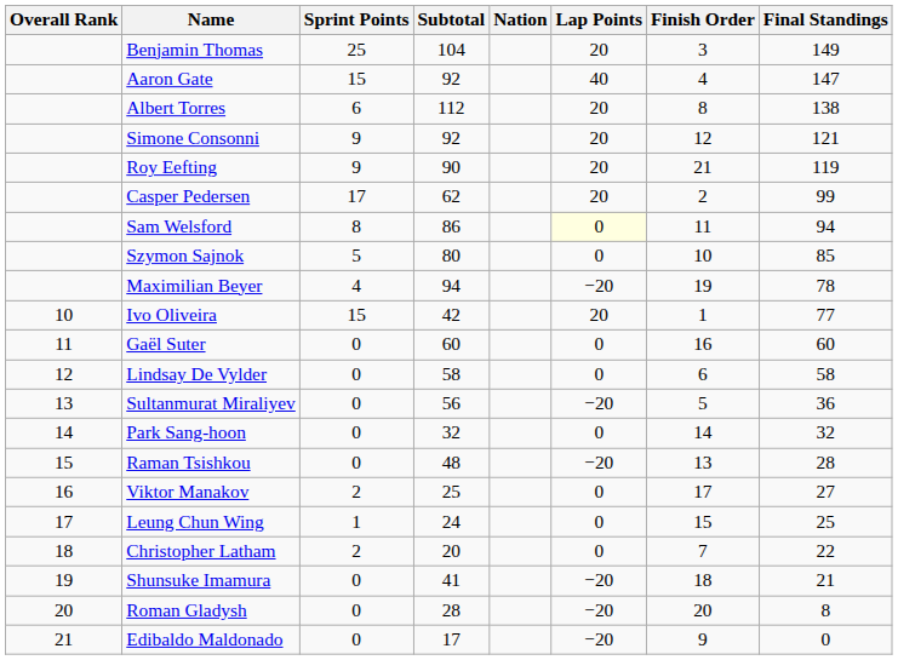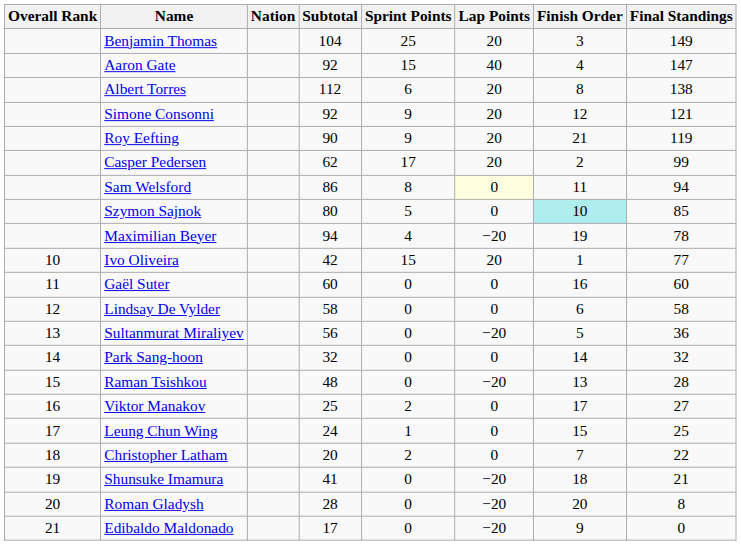 <table class="wikitable sortable" style="text-align:center">
 <tr>
 <th>Overall Rank</th>
 <th>Name</th>
+<th>Nation</th>
+<th>Subtotal</th>
 <th>Sprint Points</th>
-<th>Subtotal</th>
-<th>Nation</th>
 <th>Lap Points</th>
 <th>Finish Order</th>
 <th>Final Standings</th>
 </tr>
 <tr>
 <td></td>
 <td align=left><a href='#'>Benjamin Thomas</a></td>
+<td align=left></td>
+<td>104</td>
 <td>25</td>
-<td>104</td>
-<td align=left></td>
 <td>20</td>
 <td>3</td>
 <td>149</td>
 </tr>
 <tr>
 <td></td>
 <td align=left><a href='#'>Aaron Gate</a></td>
+<td align=left></td>
+<td>92</td>
 <td>15</td>
-<td>92</td>
-<td align=left></td>
 <td>40</td>
 <td>4</td>
 <td>147</td>
 </tr>
 <tr>
 <td></td>
 <td align=left><a href='#'>Albert Torres</a></td>
+<td align=left></td>
+<td>112</td>
 <td>6</td>
-<td>112</td>
-<td align=left></td>
 <td>20</td>
 <td>8</td>
 <td>138</td>
 </tr>
 <tr>
 <td></td>
 <td align=left><a href='#'>Simone Consonni</a></td>
+<td align=left></td>
+<td>92</td>
 <td>9</td>
-<td>92</td>
-<td align=left></td>
 <td>20</td>
 <td>12</td>
 <td>121</td>
 </tr>
 <tr>
 <td></td>
 <td align=left><a href='#'>Roy Eefting</a></td>
+<td align=left></td>
+<td>90</td>
 <td>9</td>
-<td>90</td>
-<td align=left></td>
 <td>20</td>
 <td>21</td>
 <td>119</td>
 </tr>
 <tr>
 <td></td>
 <td align=left><a href='#'>Casper Pedersen</a></td>
+<td align=left></td>
+<td>62</td>
 <td>17</td>
-<td>62</td>
-<td align=left></td>
 <td>20</td>
 <td>2</td>
 <td>99</td>
 </tr>
 <tr>
 <td></td>
 <td align=left><a href='#'>Sam Welsford</a></td>
+<td align=left></td>
+<td>86</td>
 <td>8</td>
-<td>86</td>
-<td align=left></td>
 <td style="background: lightyellow;">0</td>
 <td>11</td>
 <td>94</td>
 </tr>
 <tr>
 <td></td>
 <td align=left><a href='#'>Szymon Sajnok</a></td>
+<td align=left></td>
+<td>80</td>
 <td>5</td>
-<td>80</td>
-<td align=left></td>
 <td>0</td>
-<td>10</td>
+<td style="background: paleturquoise;">10</td>
 <td>85</td>
 </tr>
 <tr>
 <td></td>
 <td align=left><a href='#'>Maximilian Beyer</a></td>
+<td align=left></td>
+<td>94</td>
 <td>4</td>
-<td>94</td>
-<td align=left></td>
 <td>−20</td>
 <td>19</td>
 <td>78</td>
 </tr>
 <tr>
 <td>10</td>
 <td align=left><a href='#'>Ivo Oliveira</a></td>
+<td align=left></td>
+<td>42</td>
 <td>15</td>
-<td>42</td>
-<td align=left></td>
 <td>20</td>
 <td>1</td>
 <td>77</td>
 </tr>
 <tr>
 <td>11</td>
 <td align=left><a href='#'>Gaël Suter</a></td>
+<td align=left></td>
+<td>60</td>
 <td>0</td>
-<td>60</td>
-<td align=left></td>
 <td>0</td>
 <td>16</td>
 <td>60</td>
 </tr>
 <tr>
 <td>12</td>
 <td align=left><a href='#'>Lindsay De Vylder</a></td>
+<td align=left></td>
+<td>58</td>
 <td>0</td>
-<td>58</td>
-<td align=left></td>
 <td>0</td>
 <td>6</td>
 <td>58</td>
 </tr>
 <tr>
 <td>13</td>
 <td align=left><a href='#'>Sultanmurat Miraliyev</a></td>
+<td align=left></td>
+<td>56</td>
 <td>0</td>
-<td>56</td>
-<td align=left></td>
 <td>−20</td>
 <td>5</td>
 <td>36</td>
 </tr>
 <tr>
 <td>14</td>
 <td align=left><a href='#'>Park Sang-hoon</a></td>
+<td align=left></td>
+<td>32</td>
 <td>0</td>
-<td>32</td>
-<td align=left></td>
 <td>0</td>
 <td>14</td>
 <td>32</td>
 </tr>
 <tr>
 <td>15</td>
 <td align=left><a href='#'>Raman Tsishkou</a></td>
+<td align=left></td>
+<td>48</td>
 <td>0</td>
-<td>48</td>
-<td align=left></td>
 <td>−20</td>
 <td>13</td>
 <td>28</td>
 </tr>
 <tr>
 <td>16</td>
 <td align=left><a href='#'>Viktor Manakov</a></td>
+<td align=left></td>
+<td>25</td>
 <td>2</td>
-<td>25</td>
-<td align=left></td>
 <td>0</td>
 <td>17</td>
 <td>27</td>
 </tr>
 <tr>
 <td>17</td>
 <td align=left><a href='#'>Leung Chun Wing</a></td>
+<td align=left></td>
+<td>24</td>
 <td>1</td>
-<td>24</td>
-<td align=left></td>
 <td>0</td>
 <td>15</td>
 <td>25</td>
 </tr>
 <tr>
 <td>18</td>
 <td align=left><a href='#'>Christopher Latham</a></td>
+<td align=left></td>
+<td>20</td>
 <td>2</td>
-<td>20</td>
-<td align=left></td>
 <td>0</td>
 <td>7</td>
 <td>22</td>
 </tr>
 <tr>
 <td>19</td>
 <td align=left><a href='#'>Shunsuke Imamura</a></td>
+<td align=left></td>
+<td>41</td>
 <td>0</td>
-<td>41</td>
-<td align=left></td>
 <td>−20</td>
 <td>18</td>
 <td>21</td>
 </tr>
 <tr>
 <td>20</td>
 <td align=left><a href='#'>Roman Gladysh</a></td>
+<td align=left></td>
+<td>28</td>
 <td>0</td>
-<td>28</td>
-<td align=left></td>
 <td>−20</td>
 <td>20</td>
 <td>8</td>
 </tr>
 <tr>
 <td>21</td>
 <td align=left><a href='#'>Edibaldo Maldonado</a></td>
+<td align=left></td>
+<td>17</td>
 <td>0</td>
-<td>17</td>
-<td align=left></td>
 <td>−20</td>
 <td>9</td>
 <td>0</td>
 </tr>
 </table>
